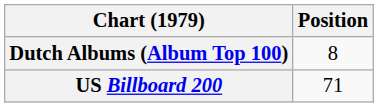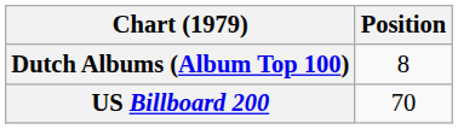 <table class="wikitable plainrowheaders" style="text-align:center">
 <tr>
 <th scope="col">Chart (1979)</th>
 <th scope="col">Position</th>
 </tr>
 <tr>
 <th scope="row">Dutch Albums (<a href='#'>Album Top 100</a>)</th>
 <td>8</td>
 </tr>
 <tr>
 <th scope="row">US <em><a href='#'>Billboard 200</a></em></th>
-<td>71</td>
+<td>70</td>
 </tr>
 </table>
